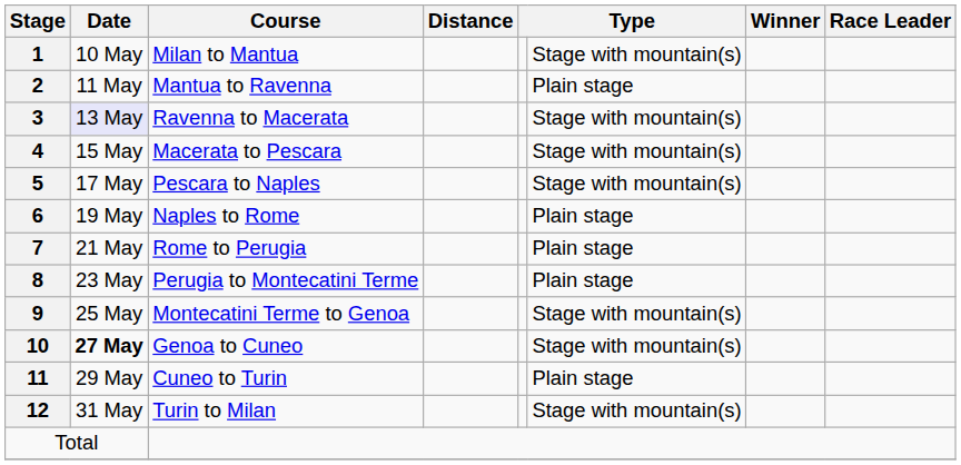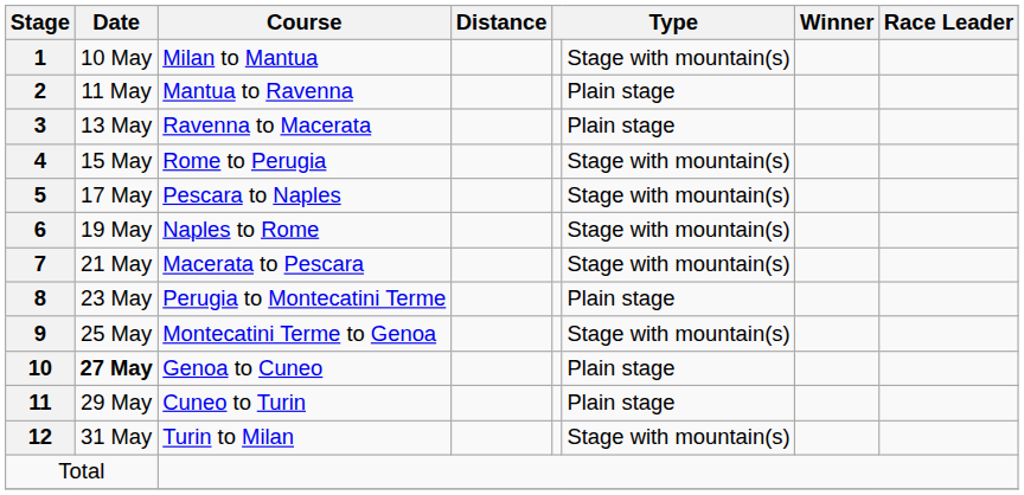 <table class="wikitable">
 <tr style="background:#efefef;">
 <th>Stage</th>
 <th>Date</th>
 <th>Course</th>
 <th>Distance</th>
 <th colspan="2">Type</th>
 <th>Winner</th>
 <th>Race Leader</th>
 </tr>
 <tr>
 <th style="text-align:center">1</th>
 <td style="text-align:center;">10 May</td>
 <td><a href='#'>Milan</a> to <a href='#'>Mantua</a></td>
 <td></td>
 <td style="text-align:center;"></td>
 <td>Stage with mountain(s)</td>
 <td></td>
 <td></td>
 </tr>
 <tr>
 <th style="text-align:center">2</th>
 <td style="text-align:center;">11 May</td>
 <td><a href='#'>Mantua</a> to <a href='#'>Ravenna</a></td>
 <td></td>
 <td style="text-align:center;"></td>
 <td>Plain stage</td>
 <td></td>
 <td></td>
 </tr>
 <tr>
 <th style="text-align:center">3</th>
-<td style="background: lavender; text-align:center;">13 May</td>
+<td style="text-align:center;">13 May</td>
 <td><a href='#'>Ravenna</a> to <a href='#'>Macerata</a></td>
 <td></td>
 <td style="text-align:center;"></td>
-<td>Stage with mountain(s)</td>
+<td>Plain stage</td>
 <td></td>
 <td></td>
 </tr>
 <tr>
 <th style="text-align:center">4</th>
 <td style="text-align:center;">15 May</td>
-<td><a href='#'>Macerata</a> to <a href='#'>Pescara</a></td>
+<td><a href='#'>Rome</a> to <a href='#'>Perugia</a></td>
 <td></td>
 <td style="text-align:center;"></td>
 <td>Stage with mountain(s)</td>
 <td></td>
 <td></td>
 </tr>
 <tr>
 <th style="text-align:center">5</th>
 <td style="text-align:center;">17 May</td>
 <td><a href='#'>Pescara</a> to <a href='#'>Naples</a></td>
 <td></td>
 <td style="text-align:center;"></td>
 <td>Stage with mountain(s)</td>
 <td></td>
 <td></td>
 </tr>
 <tr>
 <th style="text-align:center">6</th>
 <td style="text-align:center;">19 May</td>
 <td><a href='#'>Naples</a> to <a href='#'>Rome</a></td>
 <td></td>
 <td style="text-align:center;"></td>
-<td>Plain stage</td>
+<td>Stage with mountain(s)</td>
 <td></td>
 <td></td>
 </tr>
 <tr>
 <th style="text-align:center">7</th>
 <td style="text-align:center;">21 May</td>
-<td><a href='#'>Rome</a> to <a href='#'>Perugia</a></td>
+<td><a href='#'>Macerata</a> to <a href='#'>Pescara</a></td>
 <td></td>
 <td style="text-align:center;"></td>
-<td>Plain stage</td>
+<td>Stage with mountain(s)</td>
 <td></td>
 <td></td>
 </tr>
 <tr>
 <th style="text-align:center">8</th>
 <td style="text-align:center;">23 May</td>
 <td><a href='#'>Perugia</a> to <a href='#'>Montecatini Terme</a></td>
 <td></td>
 <td style="text-align:center;"></td>
 <td>Plain stage</td>
 <td></td>
 <td></td>
 </tr>
 <tr>
 <th style="text-align:center">9</th>
 <td style="text-align:center;">25 May</td>
 <td><a href='#'>Montecatini Terme</a> to <a href='#'>Genoa</a></td>
 <td></td>
 <td style="text-align:center;"></td>
 <td>Stage with mountain(s)</td>
 <td></td>
 <td></td>
 </tr>
 <tr>
 <th style="text-align:center">10</th>
 <td style="text-align:center;"><strong>27 May</strong></td>
 <td><a href='#'>Genoa</a> to <a href='#'>Cuneo</a></td>
 <td></td>
 <td style="text-align:center;"></td>
-<td>Stage with mountain(s)</td>
+<td>Plain stage</td>
 <td></td>
 <td></td>
 </tr>
 <tr>
 <th style="text-align:center">11</th>
 <td style="text-align:center;">29 May</td>
 <td><a href='#'>Cuneo</a> to <a href='#'>Turin</a></td>
 <td></td>
 <td style="text-align:center;"></td>
 <td>Plain stage</td>
 <td></td>
 <td></td>
 </tr>
 <tr>
 <th style="text-align:center">12</th>
 <td style="text-align:center;">31 May</td>
 <td><a href='#'>Turin</a> to <a href='#'>Milan</a></td>
 <td></td>
 <td style="text-align:center;"></td>
 <td>Stage with mountain(s)</td>
 <td></td>
 <td></td>
 </tr>
 <tr>
 <td colspan="2" align=center>Total</td>
 <td colspan="7" align="center"></td>
 </tr>
 <tr>
 </tr>
 </table>
